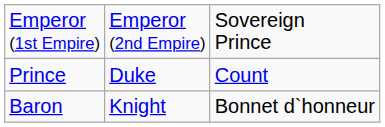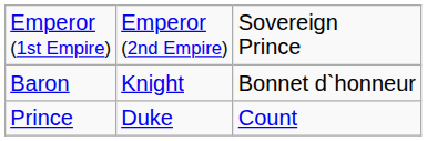 <table class="wikitable">
 <tr>
 <td> <div><a href='#'>Emperor</a><br><small>(<a href='#'>1st Empire</a>)</small></div></td>
 <td> <div><a href='#'>Emperor</a><br><small>(<a href='#'>2nd Empire</a>)</small></div></td>
 <td> <div>Sovereign<br>Prince</div></td>
 </tr>
 <tr>
+<td> <a href='#'>Baron</a></td>
+<td> <a href='#'>Knight</a></td>
+<td> Bonnet d`honneur</td>
+</tr>
+<tr>
 <td> <a href='#'>Prince</a></td>
 <td> <a href='#'>Duke</a></td>
 <td> <a href='#'>Count</a></td>
 </tr>
-<tr>
-<td> <a href='#'>Baron</a></td>
-<td> <a href='#'>Knight</a></td>
-<td> Bonnet d`honneur</td>
-</tr>
 </table>
